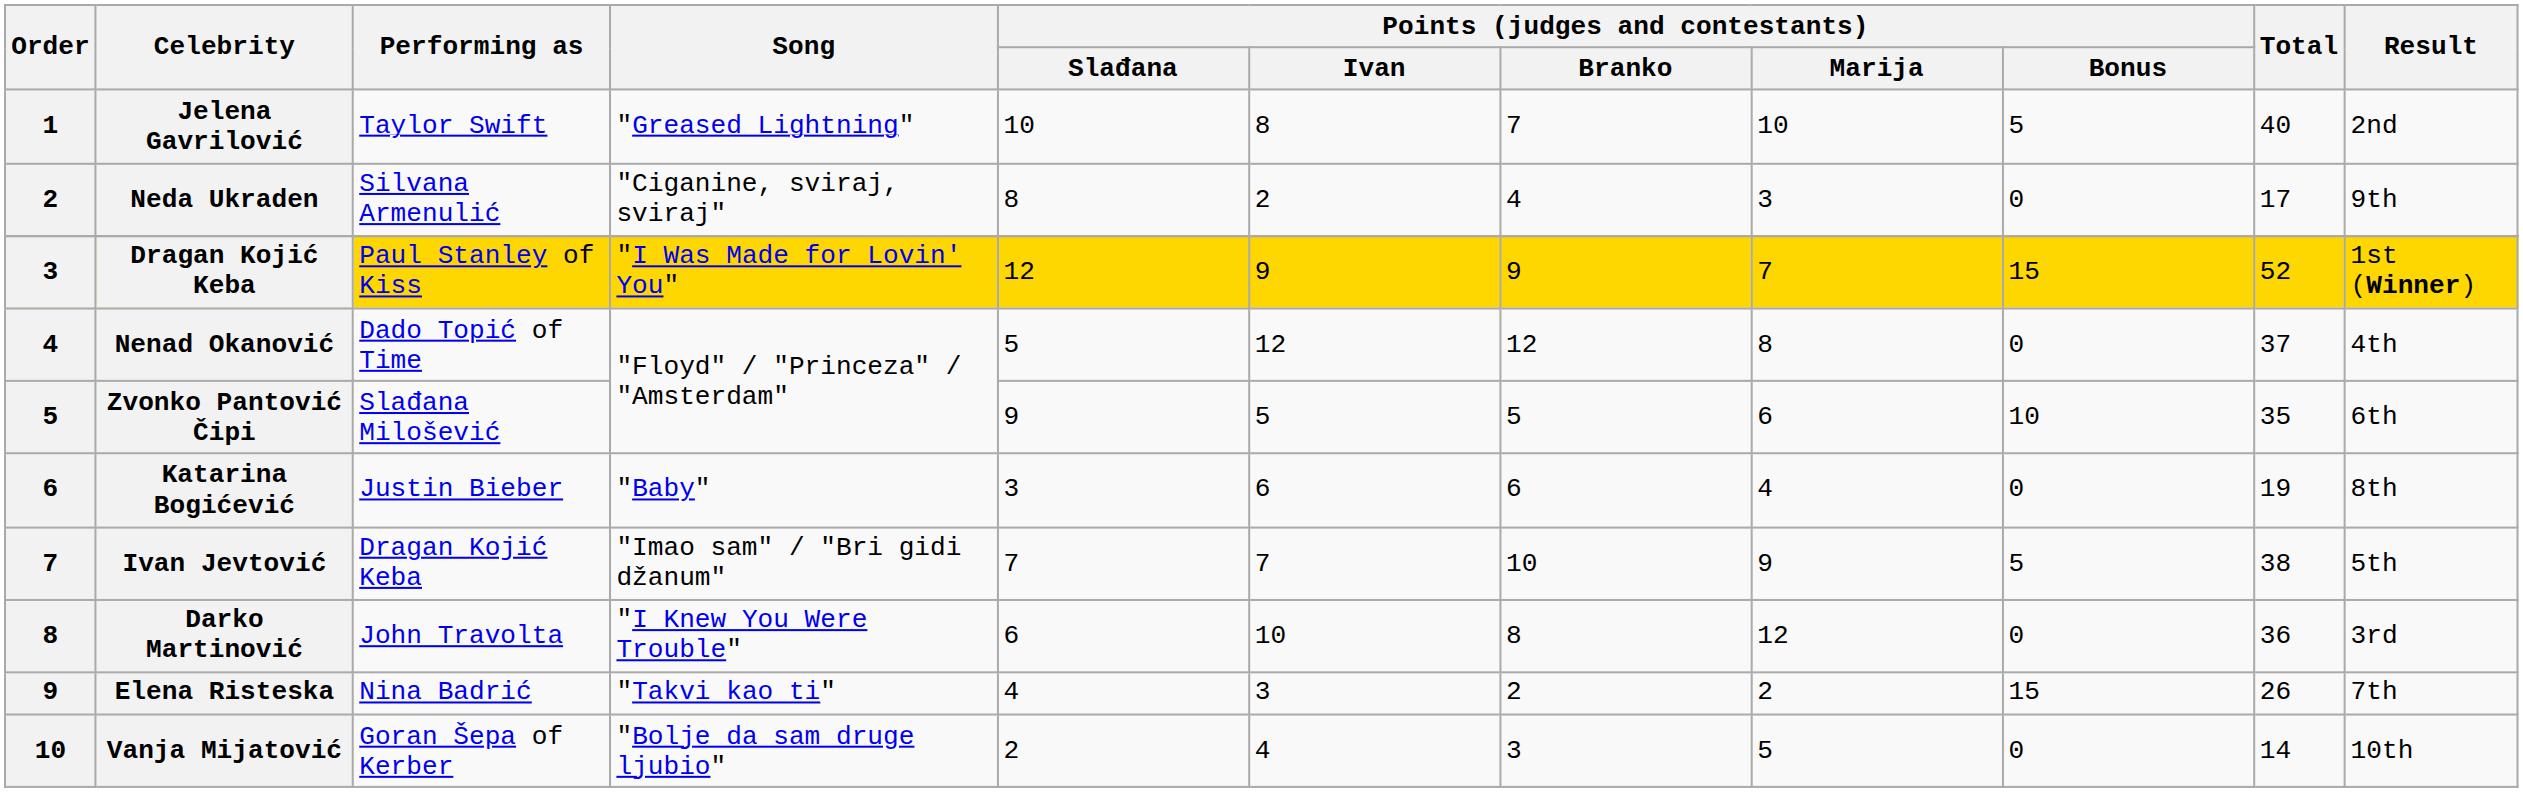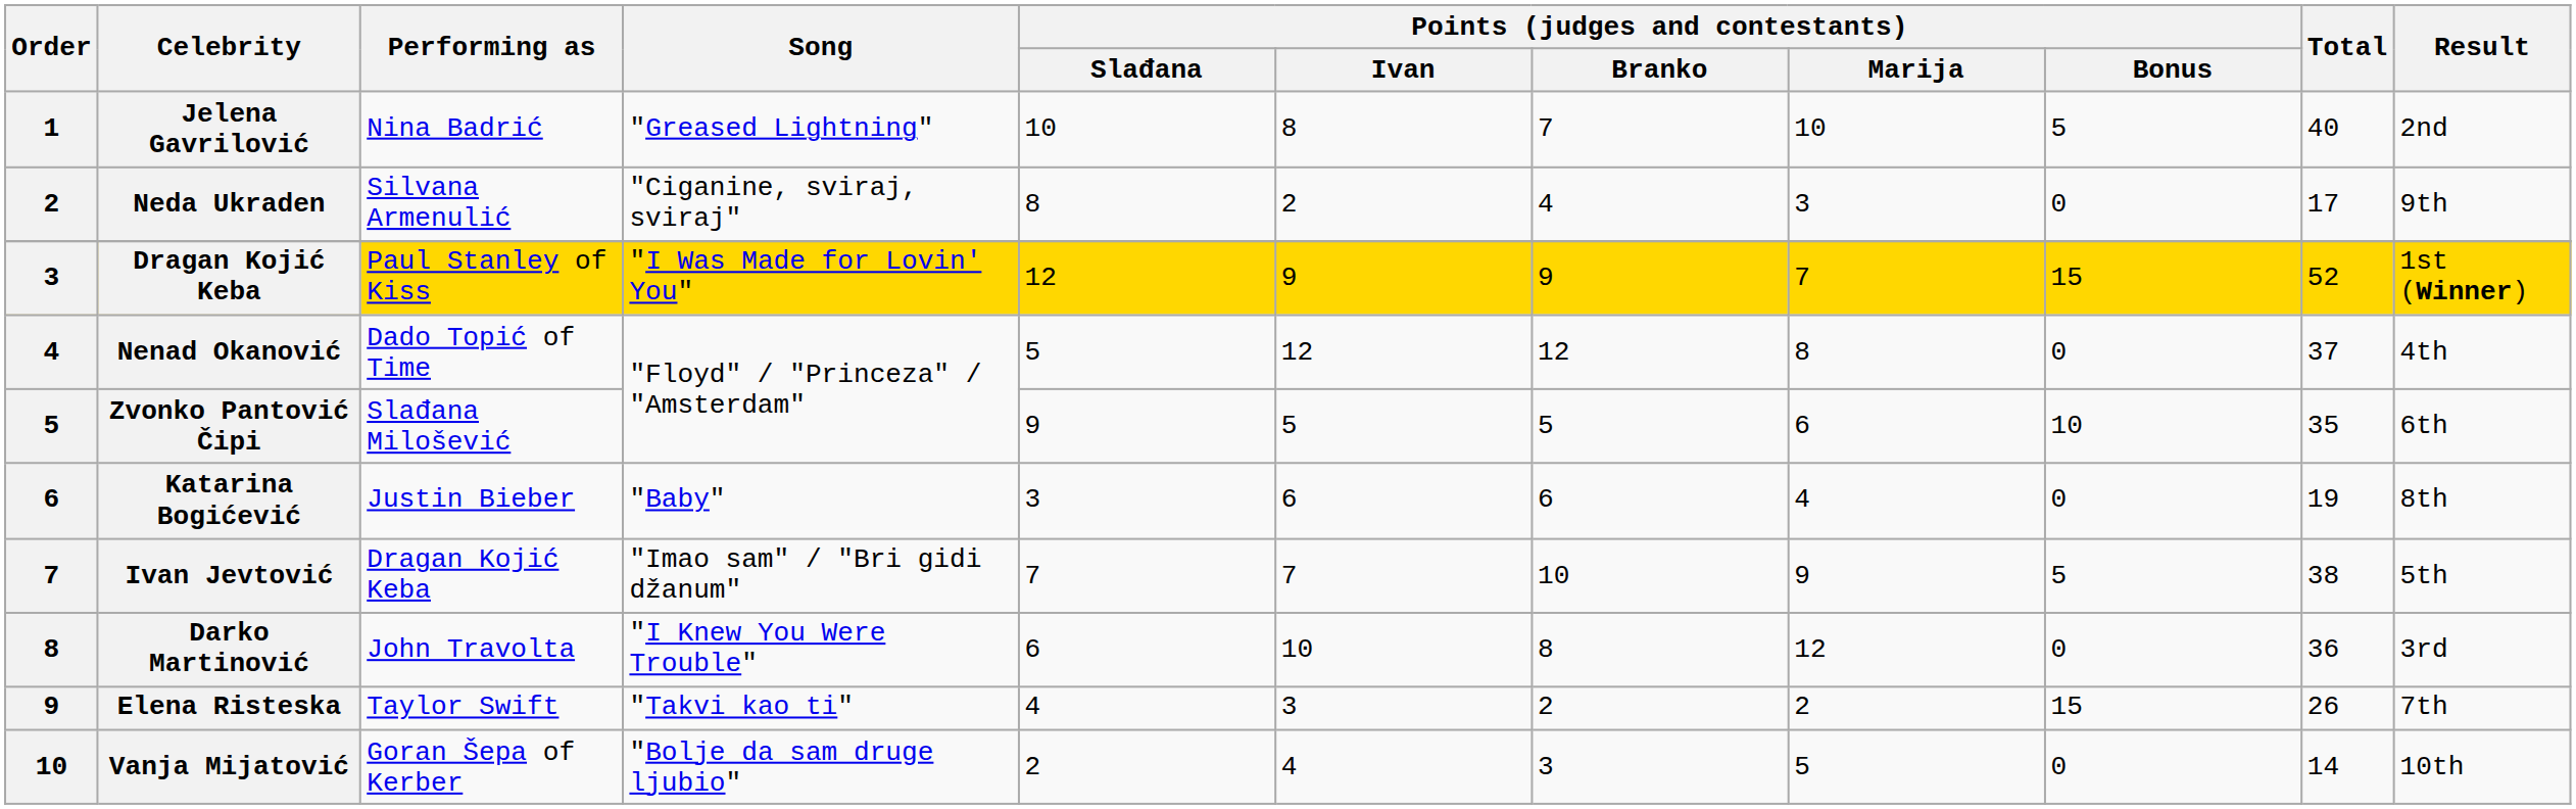 <table class=wikitable>
 <tr>
 <th rowspan="2">Order</th>
 <th rowspan="2">Celebrity</th>
 <th rowspan="2">Performing as</th>
 <th rowspan="2">Song</th>
 <th colspan="5" style="width:50%;">Points (judges and contestants)</th>
 <th rowspan="2">Total</th>
 <th rowspan="2">Result</th>
 </tr>
 <tr>
 <th style="width:10%;">Slađana</th>
 <th style="width:10%;">Ivan</th>
 <th style="width:10%;">Branko</th>
 <th style="width:10%;">Marija</th>
 <th style="width:10%;">Bonus</th>
 </tr>
 <tr -bgcolor="silver">
 <th scope="row">1</th>
 <th scope="row">Jelena Gavrilović</th>
-<td><a href='#'>Taylor Swift</a></td>
+<td><a href='#'>Nina Badrić</a></td>
 <td>"<a href='#'>Greased Lightning</a>"</td>
 <td>10</td>
 <td>8</td>
 <td>7</td>
 <td>10</td>
 <td>5</td>
 <td>40</td>
 <td>2nd</td>
 </tr>
 <tr>
 <th scope="row">2</th>
 <th scope="row">Neda Ukraden</th>
 <td><a href='#'>Silvana Armenulić</a></td>
 <td>"Ciganine, sviraj, sviraj"</td>
 <td>8</td>
 <td>2</td>
 <td>4</td>
 <td>3</td>
 <td>0</td>
 <td>17</td>
 <td>9th</td>
 </tr>
 <tr>
 </tr>
 <tr style="background:gold">
 <th scope="row">3</th>
 <th scope="row">Dragan Kojić Keba</th>
 <td><a href='#'>Paul Stanley</a> of <a href='#'>Kiss</a></td>
 <td>"<a href='#'>I Was Made for Lovin' You</a>"</td>
 <td>12</td>
 <td>9</td>
 <td>9</td>
 <td>7</td>
 <td>15</td>
 <td>52</td>
 <td>1st (<strong>Winner</strong>)</td>
 </tr>
 <tr>
 <th scope="row">4</th>
 <th scope="row">Nenad Okanović</th>
 <td><a href='#'>Dado Topić</a> of <a href='#'>Time</a></td>
 <td rowspan="2">"Floyd" / "Princeza" / "Amsterdam"</td>
 <td>5</td>
 <td>12</td>
 <td>12</td>
 <td>8</td>
 <td>0</td>
 <td>37</td>
 <td>4th</td>
 </tr>
 <tr>
 <th scope="row">5</th>
 <th scope="row">Zvonko Pantović Čipi</th>
 <td><a href='#'>Slađana Milošević</a></td>
 <td>9</td>
 <td>5</td>
 <td>5</td>
 <td>6</td>
 <td>10</td>
 <td>35</td>
 <td>6th</td>
 </tr>
 <tr>
 <th scope="row">6</th>
 <th scope="row">Katarina Bogićević</th>
 <td><a href='#'>Justin Bieber</a></td>
 <td>"<a href='#'>Baby</a>"</td>
 <td>3</td>
 <td>6</td>
 <td>6</td>
 <td>4</td>
 <td>0</td>
 <td>19</td>
 <td>8th</td>
 </tr>
 <tr -bgcolor="tan">
 <th scope="row">7</th>
 <th scope="row">Ivan Jevtović</th>
 <td><a href='#'>Dragan Kojić Keba</a></td>
 <td>"Imao sam" / "Bri gidi džanum"</td>
 <td>7</td>
 <td>7</td>
 <td>10</td>
 <td>9</td>
 <td>5</td>
 <td>38</td>
 <td>5th</td>
 </tr>
 <tr>
 <th scope="row">8</th>
 <th scope="row">Darko Martinović</th>
 <td><a href='#'>John Travolta</a></td>
 <td>"<a href='#'>I Knew You Were Trouble</a>"</td>
 <td>6</td>
 <td>10</td>
 <td>8</td>
 <td>12</td>
 <td>0</td>
 <td>36</td>
 <td>3rd</td>
 </tr>
 <tr>
 <th scope="row">9</th>
 <th scope="row">Elena Risteska</th>
-<td><a href='#'>Nina Badrić</a></td>
+<td><a href='#'>Taylor Swift</a></td>
 <td>"<a href='#'>Takvi kao ti</a>"</td>
 <td>4</td>
 <td>3</td>
 <td>2</td>
 <td>2</td>
 <td>15</td>
 <td>26</td>
 <td>7th</td>
 </tr>
 <tr>
 <th scope="row">10</th>
 <th scope="row">Vanja Mijatović</th>
 <td><a href='#'>Goran Šepa</a> of <a href='#'>Kerber</a></td>
 <td>"<a href='#'>Bolje da sam druge ljubio</a>"</td>
 <td>2</td>
 <td>4</td>
 <td>3</td>
 <td>5</td>
 <td>0</td>
 <td>14</td>
 <td>10th</td>
 </tr>
 </table>
